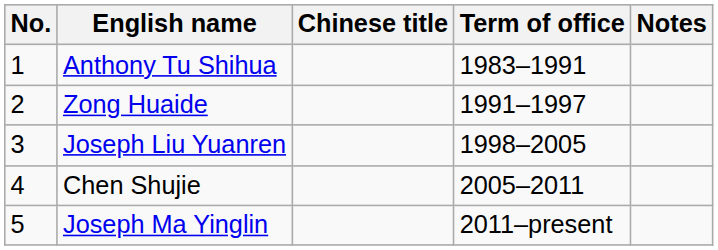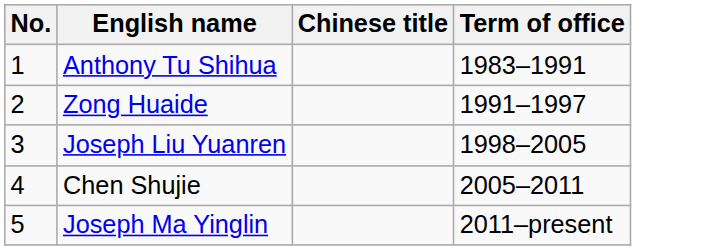 <table class="wikitable">
 <tr>
 <th>No.</th>
 <th>English name</th>
 <th>Chinese title</th>
 <th>Term of office</th>
-<th>Notes</th>
 </tr>
 <tr>
 <td>1</td>
 <td><a href='#'>Anthony Tu Shihua</a></td>
 <td></td>
 <td>1983–1991</td>
-<td></td>
 </tr>
 <tr>
 <td>2</td>
 <td><a href='#'>Zong Huaide</a></td>
 <td></td>
 <td>1991–1997</td>
-<td></td>
 </tr>
 <tr>
 <td>3</td>
 <td><a href='#'>Joseph Liu Yuanren</a></td>
 <td></td>
 <td>1998–2005</td>
-<td></td>
 </tr>
 <tr>
 <td>4</td>
 <td>Chen Shujie</td>
 <td></td>
 <td>2005–2011</td>
-<td></td>
 </tr>
 <tr>
 <td>5</td>
 <td><a href='#'>Joseph Ma Yinglin</a></td>
 <td></td>
 <td>2011–present</td>
-<td></td>
 </tr>
 </table>
